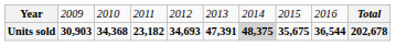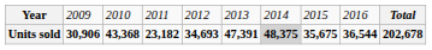 <table class="wikitable">
 <tr>
 <th>Year</th>
 <td><em>2009</em></td>
 <td><em>2010</em></td>
 <td><em>2011</em></td>
 <td><em>2012</em></td>
 <td><em>2013</em></td>
 <td><em>2014</em></td>
 <td><em>2015</em></td>
 <td><em>2016</em></td>
 <th><strong><em>Total</em></strong></th>
 </tr>
 <tr>
 <th>Units sold</th>
-<td><strong>30,903</strong></td>
-<td><strong>34,368</strong></td>
+<td><strong>30,906</strong></td>
+<td><strong>43,368</strong></td>
 <td><strong>23,182</strong></td>
 <td><strong>34,693</strong></td>
 <td><strong>47,391</strong></td>
 <td style="background: lightgrey;"><strong>48,375</strong></td>
 <td><strong>35,675</strong></td>
 <td><strong>36,544</strong></td>
 <th><strong>202,678</strong></th>
 </tr>
 </table>
